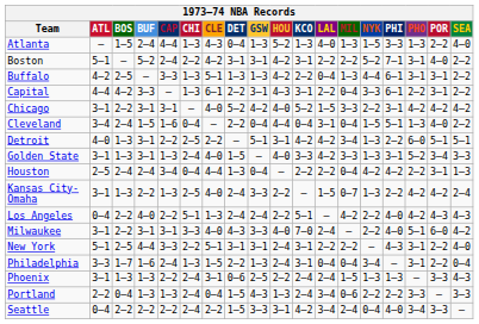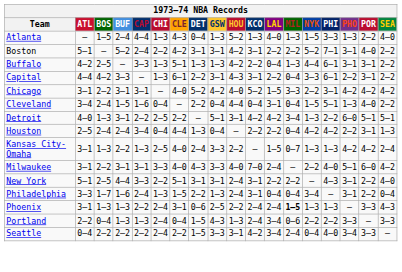 <table class="wikitable" style="font-size:95%; text-align:center;">
 <tr>
 <th colspan=18>1973–74 NBA Records</th>
 </tr>
 <tr>
 <th width=100>Team</th>
 <th style="background:#C90F2E;color:#FFFFFF;width=35">ATL</th>
 <th style="background:#006400;color:#FFFFFF;width=35">BOS</th>
 <th style="background:#428FDF;color:#FFFFFF;width=35">BUF</th>
 <th style="background:#012F6D;color:#BA0C2F;width=35">CAP</th>
 <th style="background:#BA0C2F;color:#FFFFFF;width=35">CHI</th>
 <th style="background:#FFA402;color:#77222F;width=35">CLE</th>
 <th style="background:#012F6B;color:#FFFFFF;width=35">DET</th>
 <th style="background:#FFC62C;color:#012F6B;width=35">GSW</th>
 <th style="background:#BA0C2F;color:#FEC72E;width=35">HOU</th>
 <th style="background:#012F6B;color:#FFFFFF;width=35">KCO</th>
 <th style="background:#800080;color:#FFD700;width=35">LAL</th>
 <th style="background:#006400;color:#B22222;width=35">MIL</th>
 <th style="background:#003EA4;color:#E35208;width=35">NYK</th>
 <th style="background:#012268;color:#FFFFFF;width=35">PHI</th>
 <th style="background:#702F8B;color:#FA4417;width=35">PHO</th>
 <th style="background:#BA0C2F;color:#FFFFFF;width=35">POR</th>
 <th style="background:#00843D;color:#FFCD01;width=35">SEA</th>
 </tr>
 <tr>
 <td style="text-align:left;"><a href='#'>Atlanta</a></td>
 <td>–</td>
 <td>1–5</td>
 <td>2–4</td>
 <td>4–4</td>
 <td>1–3</td>
 <td>4–3</td>
 <td>0–4</td>
 <td>1–3</td>
 <td>5–2</td>
 <td>1–3</td>
 <td>4–0</td>
 <td>1–3</td>
 <td>1–5</td>
 <td>3–3</td>
 <td>1–3</td>
 <td>2–2</td>
 <td>4–0</td>
 </tr>
 <tr>
 <td style="text-align:left;">Boston</td>
 <td>5–1</td>
 <td>–</td>
 <td>5–2</td>
 <td>2–4</td>
 <td>2–2</td>
 <td>4–2</td>
 <td>3–1</td>
 <td>3–1</td>
 <td>4–2</td>
 <td>3–1</td>
 <td>2–2</td>
 <td>2–2</td>
 <td>5–2</td>
 <td>7–1</td>
 <td>3–1</td>
 <td>4–0</td>
 <td>2–2</td>
 </tr>
 <tr>
 <td style="text-align:left;"><a href='#'>Buffalo</a></td>
 <td>4–2</td>
 <td>2–5</td>
 <td>–</td>
 <td>3–3</td>
 <td>1–3</td>
 <td>5–1</td>
 <td>1–3</td>
 <td>1–3</td>
 <td>4–2</td>
 <td>2–2</td>
 <td>0–4</td>
 <td>1–3</td>
 <td>4–4</td>
 <td>6–1</td>
 <td>3–1</td>
 <td>3–1</td>
 <td>2–2</td>
 </tr>
 <tr>
 <td style="text-align:left;"><a href='#'>Capital</a></td>
 <td>4–4</td>
 <td>4–2</td>
 <td>3–3</td>
 <td>–</td>
 <td>1–3</td>
 <td>6–1</td>
 <td>2–2</td>
 <td>3–1</td>
 <td>4–3</td>
 <td>3–1</td>
 <td>2–2</td>
 <td>0–4</td>
 <td>3–3</td>
 <td>6–1</td>
 <td>2–2</td>
 <td>3–1</td>
 <td>2–2</td>
 </tr>
 <tr>
 <td style="text-align:left;"><a href='#'>Chicago</a></td>
 <td>3–1</td>
 <td>2–2</td>
 <td>3–1</td>
 <td>3–1</td>
 <td>–</td>
 <td>4–0</td>
 <td>5–2</td>
 <td>4–2</td>
 <td>4–0</td>
 <td>5–2</td>
 <td>1–5</td>
 <td>3–3</td>
 <td>2–2</td>
 <td>3–1</td>
 <td>4–2</td>
 <td>4–2</td>
 <td>4–2</td>
 </tr>
 <tr>
 <td style="text-align:left;"><a href='#'>Cleveland</a></td>
 <td>3–4</td>
 <td>2–4</td>
 <td>1–5</td>
 <td>1–6</td>
 <td>0–4</td>
 <td>–</td>
 <td>2–2</td>
 <td>0–4</td>
 <td>4–4</td>
 <td>0–4</td>
 <td>3–1</td>
 <td>0–4</td>
 <td>1–5</td>
 <td>5–1</td>
 <td>1–3</td>
 <td>4–0</td>
 <td>2–2</td>
 </tr>
 <tr>
 <td style="text-align:left;"><a href='#'>Detroit</a></td>
 <td>4–0</td>
 <td>1–3</td>
 <td>3–1</td>
 <td>2–2</td>
 <td>2–5</td>
 <td>2–2</td>
 <td>–</td>
 <td>5–1</td>
 <td>3–1</td>
 <td>4–2</td>
 <td>4–2</td>
 <td>3–4</td>
 <td>1–3</td>
 <td>2–2</td>
 <td>6–0</td>
 <td>5–1</td>
 <td>5–1</td>
 </tr>
 <tr>
-<td style="text-align:left;"><a href='#'>Golden State</a></td>
-<td>3–1</td>
-<td>1–3</td>
-<td>3–1</td>
-<td>1–3</td>
-<td>2–4</td>
-<td>4–0</td>
-<td>1–5</td>
-<td>–</td>
-<td>4–0</td>
-<td>3–3</td>
-<td>4–2</td>
-<td>3–3</td>
-<td>1–3</td>
-<td>3–1</td>
-<td>5–2</td>
-<td>3–4</td>
-<td>3–3</td>
-</tr>
-<tr>
 <td style="text-align:left;"><a href='#'>Houston</a></td>
 <td>2–5</td>
 <td>2–4</td>
 <td>2–4</td>
 <td>3–4</td>
 <td>0–4</td>
 <td>4–4</td>
 <td>1–3</td>
 <td>0–4</td>
 <td>–</td>
 <td>2–2</td>
 <td>2–2</td>
 <td>0–4</td>
 <td>4–2</td>
 <td>4–2</td>
 <td>2–2</td>
 <td>3–1</td>
 <td>1–3</td>
 </tr>
 <tr>
 <td style="text-align:left;"><a href='#'>Kansas City-Omaha</a></td>
 <td>3–1</td>
 <td>1–3</td>
 <td>2–2</td>
 <td>1–3</td>
 <td>2–5</td>
 <td>4–0</td>
 <td>2–4</td>
 <td>3–3</td>
 <td>2–2</td>
 <td>–</td>
 <td>1–5</td>
 <td>0–7</td>
 <td>1–3</td>
-<td>2–2</td>
+<td>1–3</td>
 <td>4–2</td>
 <td>4–2</td>
 <td>2–4</td>
-</tr>
-<tr>
-<td style="text-align:left;"><a href='#'>Los Angeles</a></td>
-<td>0–4</td>
-<td>2–2</td>
-<td>4–0</td>
-<td>2–2</td>
-<td>5–1</td>
-<td>1–3</td>
-<td>2–4</td>
-<td>2–4</td>
-<td>2–2</td>
-<td>5–1</td>
-<td>–</td>
-<td>4–2</td>
-<td>2–2</td>
-<td>4–0</td>
-<td>4–2</td>
-<td>4–3</td>
-<td>4–3</td>
 </tr>
 <tr>
 <td style="text-align:left;"><a href='#'>Milwaukee</a></td>
 <td>3–1</td>
 <td>2–2</td>
 <td>3–1</td>
 <td>3–1</td>
 <td>3–3</td>
 <td>4–0</td>
 <td>4–3</td>
 <td>3–3</td>
 <td>4–0</td>
 <td>7–0</td>
 <td>2–4</td>
 <td>–</td>
 <td>2–2</td>
 <td>4–0</td>
 <td>5–1</td>
 <td>6–0</td>
 <td>4–2</td>
 </tr>
 <tr>
 <td style="text-align:left;"><a href='#'>New York</a></td>
 <td>5–1</td>
 <td>2–5</td>
 <td>4–4</td>
 <td>3–3</td>
 <td>2–2</td>
 <td>5–1</td>
 <td>3–1</td>
 <td>3–1</td>
 <td>2–4</td>
 <td>3–1</td>
 <td>2–2</td>
 <td>2–2</td>
 <td>–</td>
 <td>4–3</td>
 <td>3–1</td>
 <td>2–2</td>
 <td>4–0</td>
 </tr>
 <tr>
 <td style="text-align:left;"><a href='#'>Philadelphia</a></td>
 <td>3–3</td>
 <td>1–7</td>
 <td>1–6</td>
 <td>2–4</td>
 <td>1–3</td>
 <td>1–5</td>
 <td>2–2</td>
 <td>1–3</td>
 <td>2–4</td>
 <td>3–1</td>
 <td>0–4</td>
 <td>0–4</td>
 <td>3–4</td>
 <td>–</td>
 <td>3–1</td>
 <td>2–2</td>
 <td>0–4</td>
 </tr>
 <tr>
 <td style="text-align:left;"><a href='#'>Phoenix</a></td>
 <td>3–1</td>
 <td>1–3</td>
 <td>1–3</td>
 <td>2–2</td>
 <td>2–4</td>
 <td>3–1</td>
 <td>0–6</td>
 <td>2–5</td>
 <td>2–2</td>
 <td>2–4</td>
 <td>2–4</td>
-<td>1–5</td>
+<td><strong>1–5</strong></td>
 <td>1–3</td>
 <td>1–3</td>
 <td>–</td>
 <td>3–3</td>
 <td>4–3</td>
 </tr>
 <tr>
 <td style="text-align:left;"><a href='#'>Portland</a></td>
 <td>2–2</td>
 <td>0–4</td>
 <td>1–3</td>
 <td>1–3</td>
 <td>2–4</td>
 <td>0–4</td>
 <td>1–5</td>
 <td>4–3</td>
 <td>1–3</td>
 <td>2–4</td>
 <td>3–4</td>
 <td>0–6</td>
 <td>2–2</td>
 <td>2–2</td>
 <td>3–3</td>
 <td>–</td>
 <td>3–3</td>
 </tr>
 <tr>
 <td style="text-align:left;"><a href='#'>Seattle</a></td>
 <td>0–4</td>
 <td>2–2</td>
 <td>2–2</td>
 <td>2–2</td>
 <td>2–4</td>
 <td>2–2</td>
 <td>1–5</td>
 <td>3–3</td>
 <td>3–1</td>
 <td>4–2</td>
 <td>3–4</td>
 <td>2–4</td>
 <td>0–4</td>
 <td>4–0</td>
 <td>3–4</td>
 <td>3–3</td>
 <td>—</td>
 </tr>
 </table>
